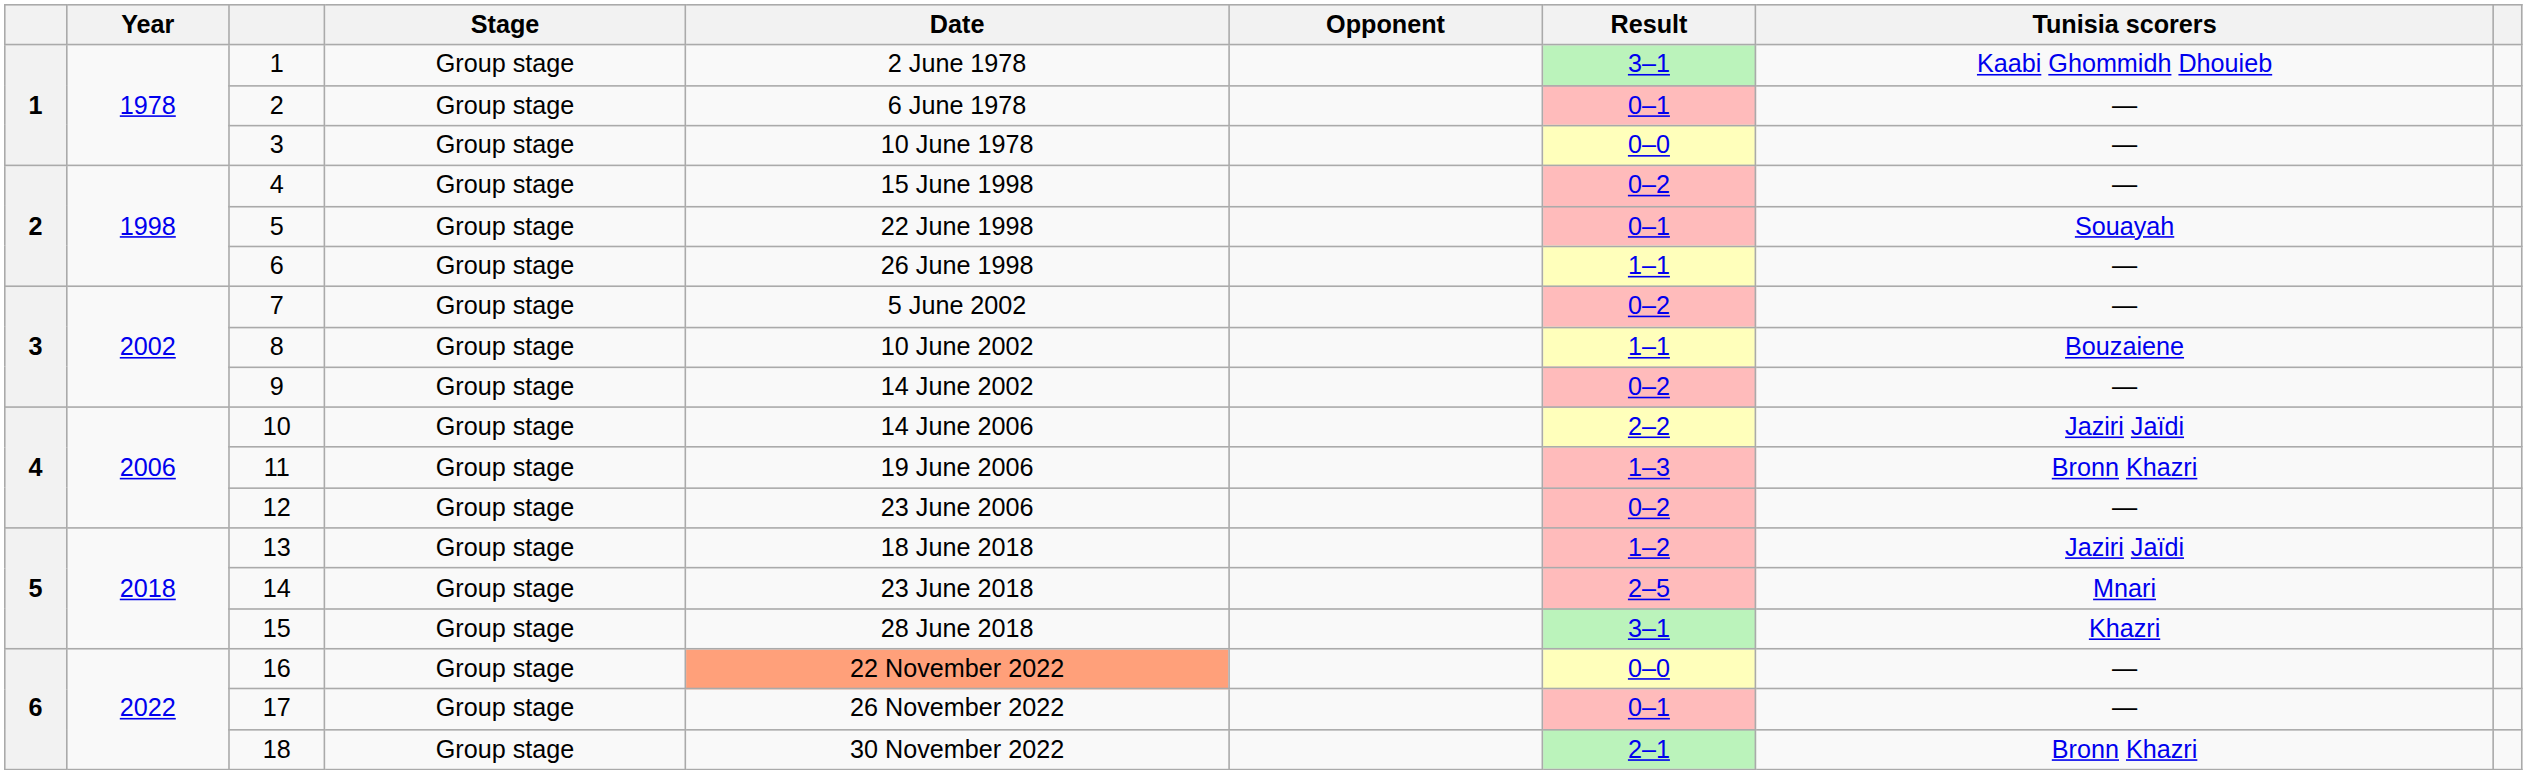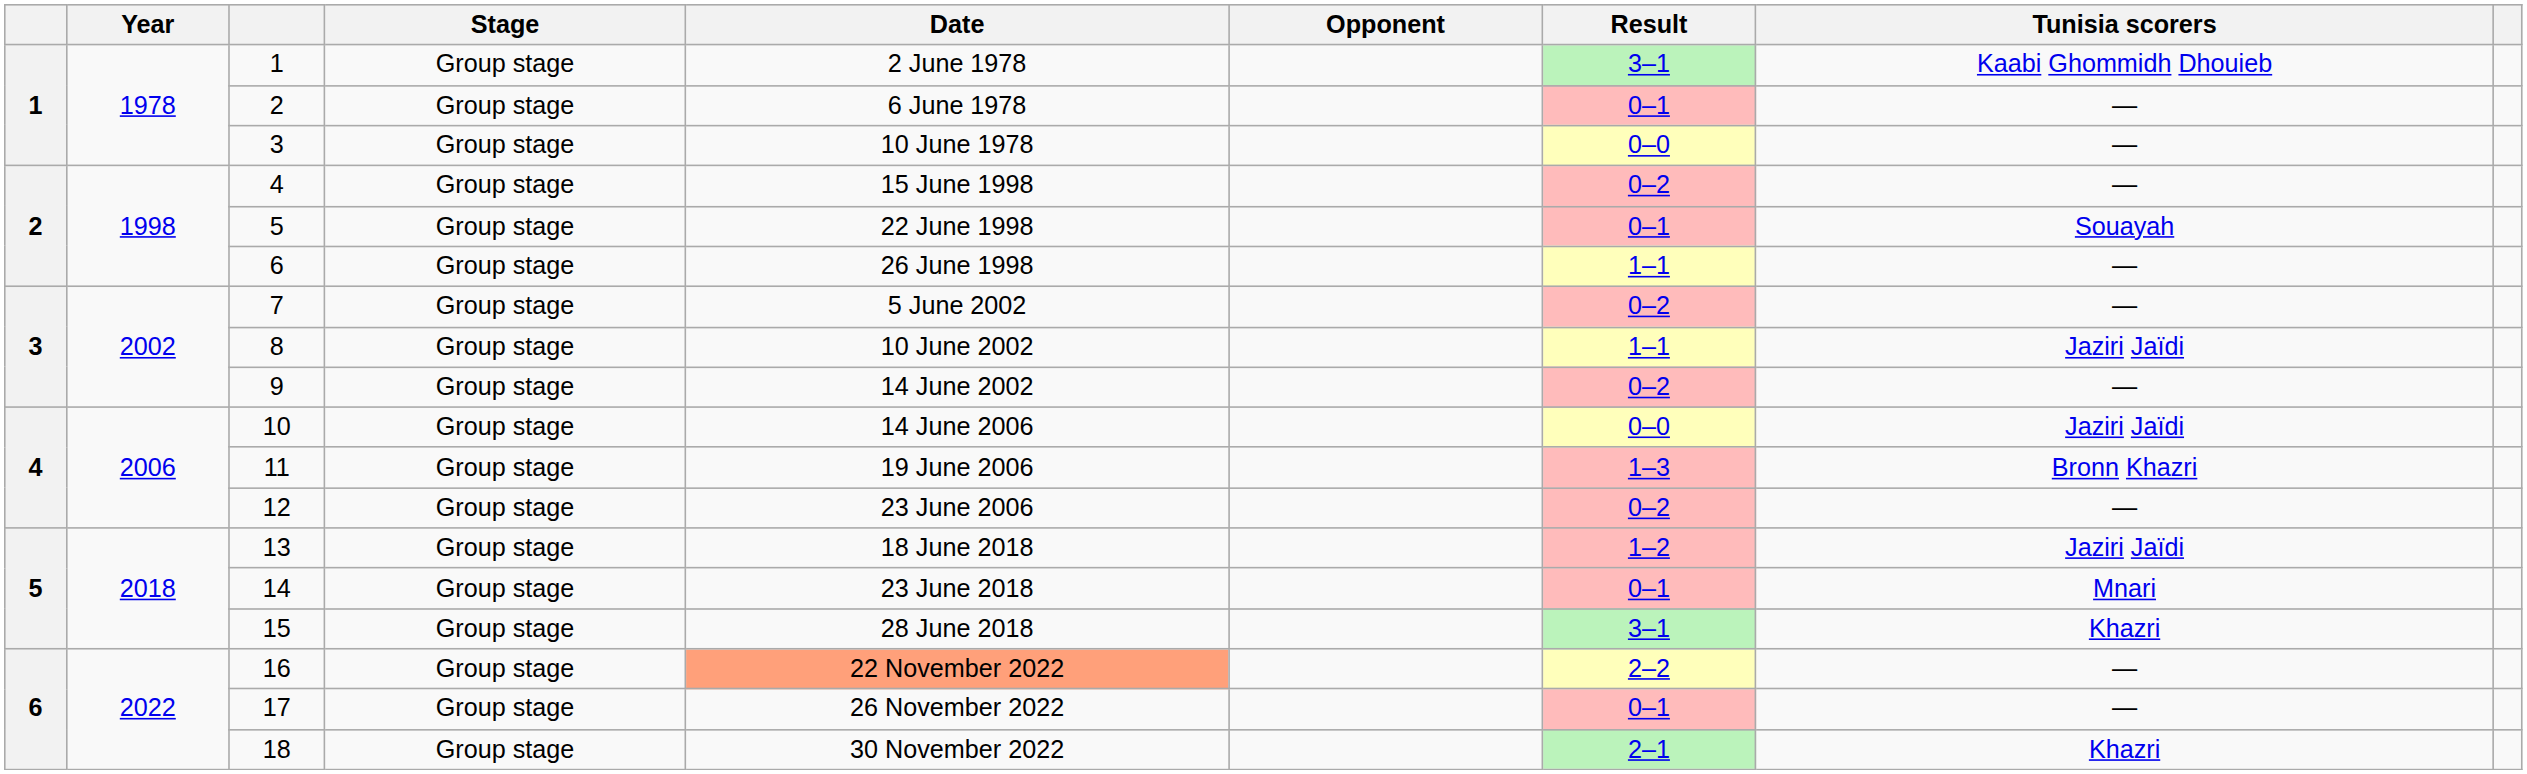 <table class="wikitable alternance sticky-header" style="font-size:99%; text-align:center; line-height:; width:100%">
 <tr>
 <th></th>
 <th>Year</th>
 <th></th>
 <th>Stage</th>
 <th>Date</th>
 <th>Opponent</th>
 <th>Result</th>
 <th>Tunisia scorers</th>
 <th></th>
 </tr>
 <tr>
 <th rowspan="3">1</th>
 <td rowspan="3"> <a href='#'>1978</a></td>
 <td>1</td>
 <td>Group stage</td>
 <td>2 June 1978</td>
 <td align="left"></td>
 <td align="center" bgcolor="#bbf3bb"><a href='#'>3–1</a></td>
 <td><a href='#'>Kaabi</a>  <a href='#'>Ghommidh</a>  <a href='#'>Dhouieb</a> </td>
 <td></td>
 </tr>
 <tr>
 <td>2</td>
 <td>Group stage</td>
 <td>6 June 1978</td>
 <td align="left"></td>
 <td align="center" bgcolor="#ffbbbb"><a href='#'>0–1</a></td>
 <td>—</td>
 <td></td>
 </tr>
 <tr>
 <td>3</td>
 <td>Group stage</td>
 <td>10 June 1978</td>
 <td align="left"></td>
 <td align="center" bgcolor="#ffffbb"><a href='#'>0–0</a></td>
 <td>—</td>
 <td></td>
 </tr>
 <tr>
 <th rowspan="3">2</th>
 <td rowspan="3"> <a href='#'>1998</a></td>
 <td>4</td>
 <td>Group stage</td>
 <td>15 June 1998</td>
 <td align="left"></td>
 <td align="center" bgcolor="#ffbbbb"><a href='#'>0–2</a></td>
 <td>—</td>
 <td></td>
 </tr>
 <tr>
 <td>5</td>
 <td>Group stage</td>
 <td>22 June 1998</td>
 <td align="left"></td>
 <td align="center" bgcolor="#ffbbbb"><a href='#'>0–1</a></td>
 <td><a href='#'>Souayah</a> </td>
 <td></td>
 </tr>
 <tr>
 <td>6</td>
 <td>Group stage</td>
 <td>26 June 1998</td>
 <td align="left"></td>
 <td align="center" bgcolor="#ffffbb"><a href='#'>1–1</a></td>
 <td>—</td>
 <td></td>
 </tr>
 <tr>
 <th rowspan="3">3</th>
 <td rowspan="3">  <a href='#'>2002</a></td>
 <td>7</td>
 <td>Group stage</td>
 <td>5 June 2002</td>
 <td align="left"></td>
 <td align="center" bgcolor="#ffbbbb"><a href='#'>0–2</a></td>
 <td>—</td>
 <td></td>
 </tr>
 <tr>
 <td>8</td>
 <td>Group stage</td>
 <td>10 June 2002</td>
 <td align="left"></td>
 <td align="center" bgcolor="#ffffbb"><a href='#'>1–1</a></td>
-<td><a href='#'>Bouzaiene</a> </td>
+<td><a href='#'>Jaziri</a>  <a href='#'>Jaïdi</a> </td>
 <td></td>
 </tr>
 <tr>
 <td>9</td>
 <td>Group stage</td>
 <td>14 June 2002</td>
 <td align="left"></td>
 <td align="center" bgcolor="#ffbbbb"><a href='#'>0–2</a></td>
 <td>—</td>
 <td></td>
 </tr>
 <tr>
 <th rowspan="3">4</th>
 <td rowspan="3"> <a href='#'>2006</a></td>
 <td>10</td>
 <td>Group stage</td>
 <td>14 June 2006</td>
 <td align="left"></td>
-<td align="center" bgcolor="#ffffbb"><a href='#'>2–2</a></td>
+<td align="center" bgcolor="#ffffbb"><a href='#'>0–0</a></td>
 <td><a href='#'>Jaziri</a>  <a href='#'>Jaïdi</a> </td>
 <td></td>
 </tr>
 <tr>
 <td>11</td>
 <td>Group stage</td>
 <td>19 June 2006</td>
 <td align="left"></td>
 <td align="center" bgcolor="#ffbbbb"><a href='#'>1–3</a></td>
 <td><a href='#'>Bronn</a>  <a href='#'>Khazri</a> </td>
 <td></td>
 </tr>
 <tr>
 <td>12</td>
 <td>Group stage</td>
 <td>23 June 2006</td>
 <td align="left"></td>
 <td align="center" bgcolor="#ffbbbb"><a href='#'>0–2</a></td>
 <td>—</td>
 <td></td>
 </tr>
 <tr>
 <th rowspan="3">5</th>
 <td rowspan="3"> <a href='#'>2018</a></td>
 <td>13</td>
 <td>Group stage</td>
 <td>18 June 2018</td>
 <td align="left"></td>
 <td align="center" bgcolor="#ffbbbb"><a href='#'>1–2</a></td>
 <td><a href='#'>Jaziri</a>  <a href='#'>Jaïdi</a> </td>
 <td></td>
 </tr>
 <tr>
 <td>14</td>
 <td>Group stage</td>
 <td>23 June 2018</td>
 <td align="left"></td>
-<td align="center" bgcolor="#ffbbbb"><a href='#'>2–5</a></td>
+<td align="center" bgcolor="#ffbbbb"><a href='#'>0–1</a></td>
 <td><a href='#'>Mnari</a> </td>
 <td></td>
 </tr>
 <tr>
 <td>15</td>
 <td>Group stage</td>
 <td>28 June 2018</td>
 <td align="left"></td>
 <td align="center" bgcolor="#bbf3bb"><a href='#'>3–1</a></td>
 <td><a href='#'>Khazri</a> </td>
 <td></td>
 </tr>
 <tr>
 <th rowspan="3">6</th>
 <td rowspan="3"> <a href='#'>2022</a></td>
 <td>16</td>
 <td>Group stage</td>
 <td style="background: lightsalmon;">22 November 2022</td>
 <td align="left"></td>
-<td align="center" bgcolor="#ffffbb"><a href='#'>0–0</a></td>
+<td align="center" bgcolor="#ffffbb"><a href='#'>2–2</a></td>
 <td>—</td>
 <td></td>
 </tr>
 <tr>
 <td>17</td>
 <td>Group stage</td>
 <td>26 November 2022</td>
 <td align="left"></td>
 <td align="center" bgcolor="#ffbbbb"><a href='#'>0–1</a></td>
 <td>—</td>
 <td></td>
 </tr>
 <tr>
 <td>18</td>
 <td>Group stage</td>
 <td>30 November 2022</td>
 <td align="left"></td>
 <td align="center" bgcolor="#bbf3bb"><a href='#'>2–1</a></td>
-<td><a href='#'>Bronn</a>  <a href='#'>Khazri</a> </td>
+<td><a href='#'>Khazri</a> </td>
 <td></td>
 </tr>
 </table>
